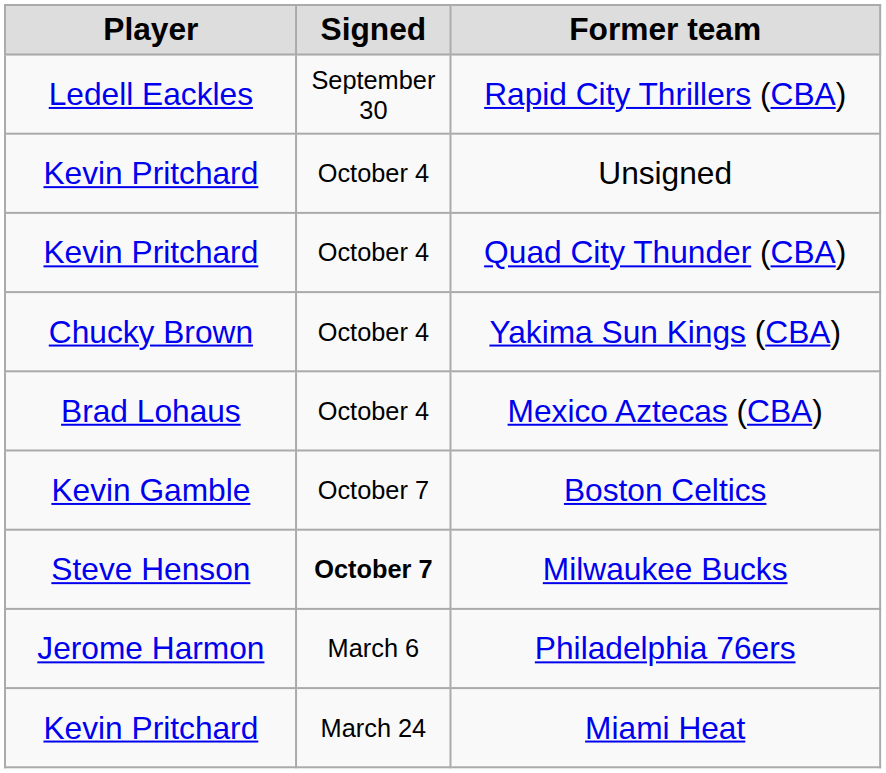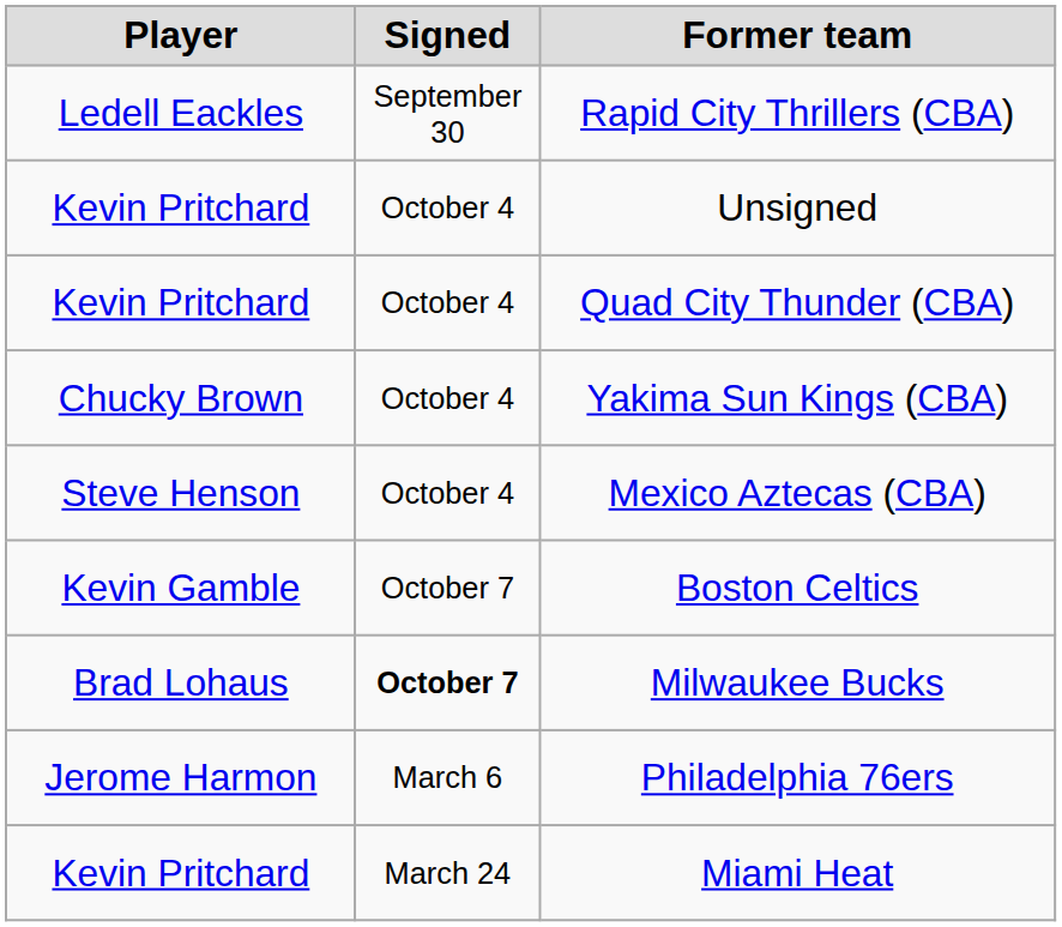 <table class="wikitable" style="text-align: center">
 <tr align="center" bgcolor="#dddddd">
 <td style="width:140px"><strong>Player</strong></td>
 <td style="width:70px"><strong>Signed</strong></td>
 <td style="width:210px"><strong>Former team</strong></td>
 </tr>
 <tr style="height:40px">
 <td><a href='#'>Ledell Eackles</a></td>
 <td style="font-size: 80%">September 30</td>
 <td><a href='#'>Rapid City Thrillers</a> (<a href='#'>CBA</a>)</td>
 </tr>
 <tr style="height:40px">
 <td><a href='#'>Kevin Pritchard</a></td>
 <td style="font-size: 80%">October 4</td>
 <td>Unsigned</td>
 </tr>
 <tr style="height:40px">
 <td><a href='#'>Kevin Pritchard</a></td>
 <td style="font-size: 80%">October 4</td>
 <td><a href='#'>Quad City Thunder</a> (<a href='#'>CBA</a>)</td>
 </tr>
 <tr style="height:40px">
 <td><a href='#'>Chucky Brown</a></td>
 <td style="font-size: 80%">October 4</td>
 <td><a href='#'>Yakima Sun Kings</a> (<a href='#'>CBA</a>)</td>
 </tr>
 <tr style="height:40px">
-<td><a href='#'>Brad Lohaus</a></td>
+<td><a href='#'>Steve Henson</a></td>
 <td style="font-size: 80%">October 4</td>
 <td><a href='#'>Mexico Aztecas</a> (<a href='#'>CBA</a>)</td>
 </tr>
 <tr style="height:40px">
 <td><a href='#'>Kevin Gamble</a></td>
 <td style="font-size: 80%">October 7</td>
 <td><a href='#'>Boston Celtics</a></td>
 </tr>
 <tr style="height:40px">
-<td><a href='#'>Steve Henson</a></td>
+<td><a href='#'>Brad Lohaus</a></td>
 <td style="font-size: 80%"><strong>October 7</strong></td>
 <td><a href='#'>Milwaukee Bucks</a></td>
 </tr>
 <tr style="height:40px">
 <td><a href='#'>Jerome Harmon</a></td>
 <td style="font-size: 80%">March 6</td>
 <td><a href='#'>Philadelphia 76ers</a></td>
 </tr>
 <tr style="height:40px">
 <td><a href='#'>Kevin Pritchard</a></td>
 <td style="font-size: 80%">March 24</td>
 <td><a href='#'>Miami Heat</a></td>
 </tr>
 </table>
